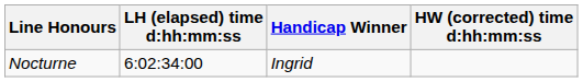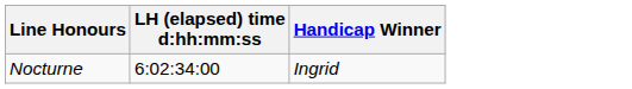 <table class="wikitable">
 <tr>
 <th>Line Honours</th>
 <th>LH (elapsed) time <br>d:hh:mm:ss</th>
 <th><a href='#'>Handicap</a> Winner</th>
-<th>HW (corrected) time <br>d:hh:mm:ss</th>
 </tr>
 <tr>
 <td><em>Nocturne</em></td>
 <td>6:02:34:00</td>
 <td><em>Ingrid</em></td>
-<td></td>
 </tr>
 </table>
